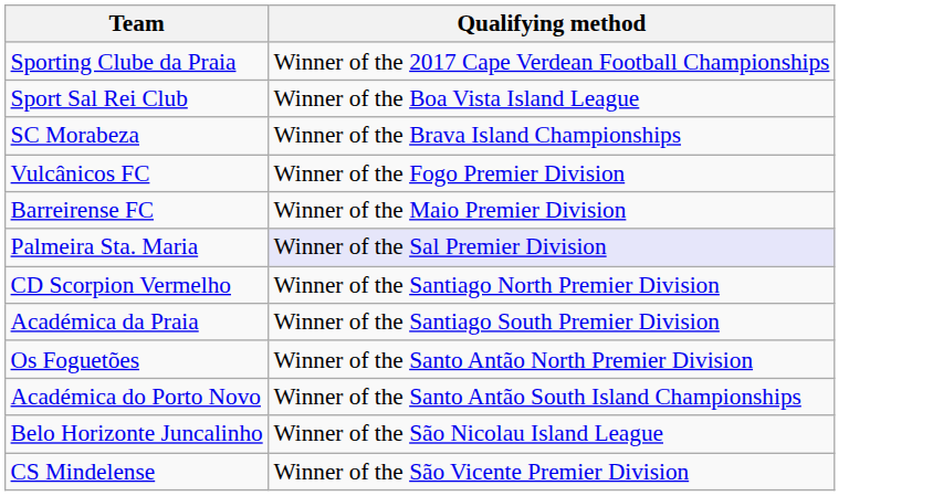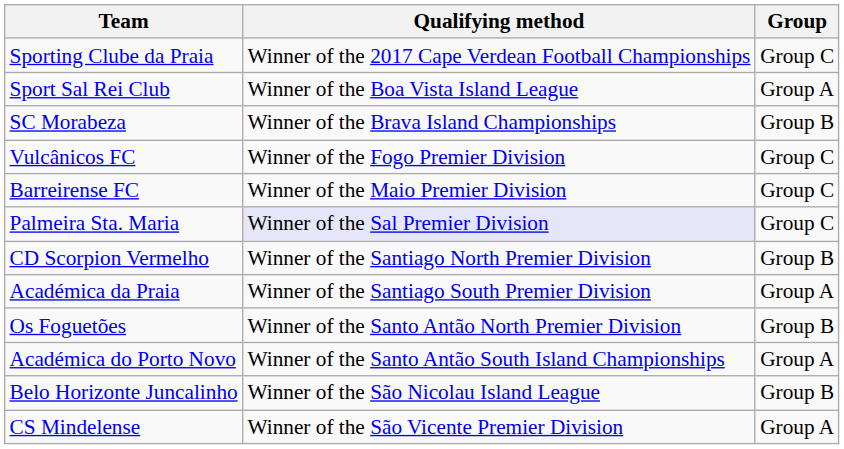 <table class="wikitable sortable">
 <tr>
 <th>Team</th>
 <th>Qualifying method</th>
+<th>Group</th>
 </tr>
 <tr>
 <td><a href='#'>Sporting Clube da Praia</a></td>
 <td>Winner of the <a href='#'>2017 Cape Verdean Football Championships</a></td>
+<td>Group C</td>
 </tr>
 <tr>
 <td><a href='#'>Sport Sal Rei Club</a></td>
 <td>Winner of the <a href='#'>Boa Vista Island League</a></td>
+<td>Group A</td>
 </tr>
 <tr>
 <td><a href='#'>SC Morabeza</a></td>
 <td>Winner of the <a href='#'>Brava Island Championships</a></td>
+<td>Group B</td>
 </tr>
 <tr>
 <td><a href='#'>Vulcânicos FC</a></td>
 <td>Winner of the <a href='#'>Fogo Premier Division</a></td>
+<td>Group C</td>
 </tr>
 <tr>
 <td><a href='#'>Barreirense FC</a></td>
 <td>Winner of the <a href='#'>Maio Premier Division</a></td>
+<td>Group C</td>
 </tr>
 <tr>
 <td><a href='#'>Palmeira Sta. Maria</a></td>
 <td style="background: lavender;">Winner of the <a href='#'>Sal Premier Division</a></td>
+<td>Group C</td>
 </tr>
 <tr>
 <td><a href='#'>CD Scorpion Vermelho</a></td>
 <td>Winner of the <a href='#'>Santiago North Premier Division</a></td>
+<td>Group B</td>
 </tr>
 <tr>
 <td><a href='#'>Académica da Praia</a></td>
 <td>Winner of the <a href='#'>Santiago South Premier Division</a></td>
+<td>Group A</td>
 </tr>
 <tr>
 <td><a href='#'>Os Foguetões</a></td>
 <td>Winner of the <a href='#'>Santo Antão North Premier Division</a></td>
+<td>Group B</td>
 </tr>
 <tr>
 <td><a href='#'>Académica do Porto Novo</a></td>
 <td>Winner of the <a href='#'>Santo Antão South Island Championships</a></td>
+<td>Group A</td>
 </tr>
 <tr>
 <td><a href='#'>Belo Horizonte Juncalinho</a></td>
 <td>Winner of the <a href='#'>São Nicolau Island League</a></td>
+<td>Group B</td>
 </tr>
 <tr>
 <td><a href='#'>CS Mindelense</a></td>
 <td>Winner of the <a href='#'>São Vicente Premier Division</a></td>
+<td>Group A</td>
 </tr>
 </table>
